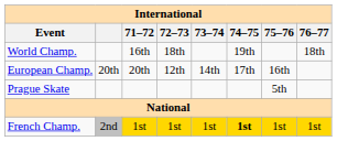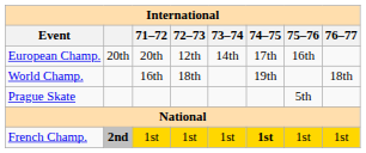 <table class="wikitable" style="text-align:center">
 <tr>
 <th style="background-color: #ffdead; " colspan=8 align=center>International</th>
 </tr>
 <tr>
 <th>Event</th>
 <th></th>
 <th>71–72</th>
 <th>72–73</th>
 <th>73–74</th>
 <th>74–75</th>
 <th>75–76</th>
 <th>76–77</th>
 </tr>
 <tr>
+<td align=left><a href='#'>European Champ.</a></td>
+<td>20th</td>
+<td>20th</td>
+<td>12th</td>
+<td>14th</td>
+<td>17th</td>
+<td>16th</td>
+<td></td>
+</tr>
+<tr>
 <td align=left><a href='#'>World Champ.</a></td>
 <td></td>
 <td>16th</td>
 <td>18th</td>
 <td></td>
 <td>19th</td>
 <td></td>
 <td>18th</td>
-</tr>
-<tr>
-<td align=left><a href='#'>European Champ.</a></td>
-<td>20th</td>
-<td>20th</td>
-<td>12th</td>
-<td>14th</td>
-<td>17th</td>
-<td>16th</td>
-<td></td>
 </tr>
 <tr>
 <td align=left><a href='#'>Prague Skate</a></td>
 <td></td>
 <td></td>
 <td></td>
 <td></td>
 <td></td>
 <td>5th</td>
 <td></td>
 </tr>
 <tr>
 <th style="background-color: #ffdead; " colspan=8 align=center>National</th>
 </tr>
 <tr>
 <td align=left><a href='#'>French Champ.</a></td>
-<td bgcolor=silver>2nd</td>
+<td bgcolor=silver><strong>2nd</strong></td>
 <td bgcolor=gold>1st</td>
 <td bgcolor=gold>1st</td>
 <td bgcolor=gold>1st</td>
 <td bgcolor=gold><strong>1st</strong></td>
 <td bgcolor=gold>1st</td>
 <td bgcolor=gold>1st</td>
 </tr>
 </table>
